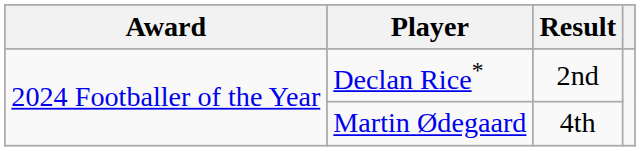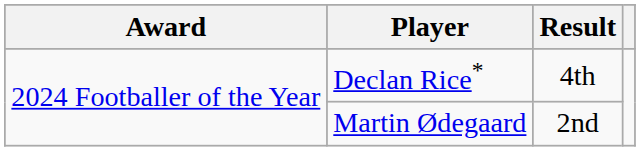 <table class="wikitable" style="text-align:center;">
 <tr>
 <th>Award</th>
 <th>Player</th>
 <th>Result</th>
 <th></th>
 </tr>
 <tr>
 <td rowspan="2"><a href='#'>2024 Footballer of the Year</a></td>
 <td style="text-align:left;"> <a href='#'>Declan Rice</a><sup>*</sup></td>
-<td>2nd</td>
+<td>4th</td>
 <td rowspan="2"></td>
 </tr>
 <tr>
 <td style="text-align:left;"> <a href='#'>Martin Ødegaard</a></td>
-<td>4th</td>
+<td>2nd</td>
 </tr>
 </table>
